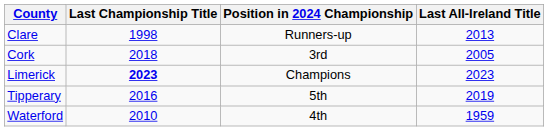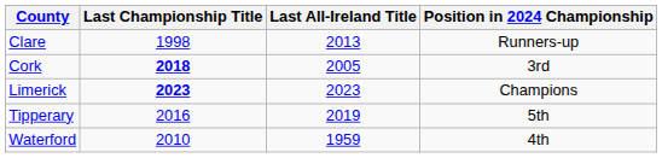 <table class="wikitable sortable" style="text-align:center">
 <tr>
 <th><a href='#'>County</a></th>
 <th>Last Championship Title</th>
+<th>Last All-Ireland Title</th>
 <th>Position in <a href='#'>2024</a> Championship</th>
-<th>Last All-Ireland Title</th>
 </tr>
 <tr>
 <td style="text-align:left"> <a href='#'>Clare</a></td>
 <td><a href='#'>1998</a></td>
+<td><a href='#'>2013</a></td>
 <td>Runners-up</td>
-<td><a href='#'>2013</a></td>
 </tr>
 <tr>
 <td style="text-align:left"> <a href='#'>Cork</a></td>
-<td><a href='#'>2018</a></td>
+<td><strong><a href='#'>2018</a></strong></td>
+<td><a href='#'>2005</a></td>
 <td>3rd</td>
-<td><a href='#'>2005</a></td>
 </tr>
 <tr>
 <td style="text-align:left"> <a href='#'>Limerick</a></td>
 <td><strong><a href='#'>2023</a></strong></td>
+<td><a href='#'>2023</a></td>
 <td>Champions</td>
-<td><a href='#'>2023</a></td>
 </tr>
 <tr>
 <td style="text-align:left"> <a href='#'>Tipperary</a></td>
 <td><a href='#'>2016</a></td>
+<td><a href='#'>2019</a></td>
 <td>5th</td>
-<td><a href='#'>2019</a></td>
 </tr>
 <tr>
 <td style="text-align:left"> <a href='#'>Waterford</a></td>
 <td><a href='#'>2010</a></td>
+<td><a href='#'>1959</a></td>
 <td>4th</td>
-<td><a href='#'>1959</a></td>
 </tr>
 </table>
